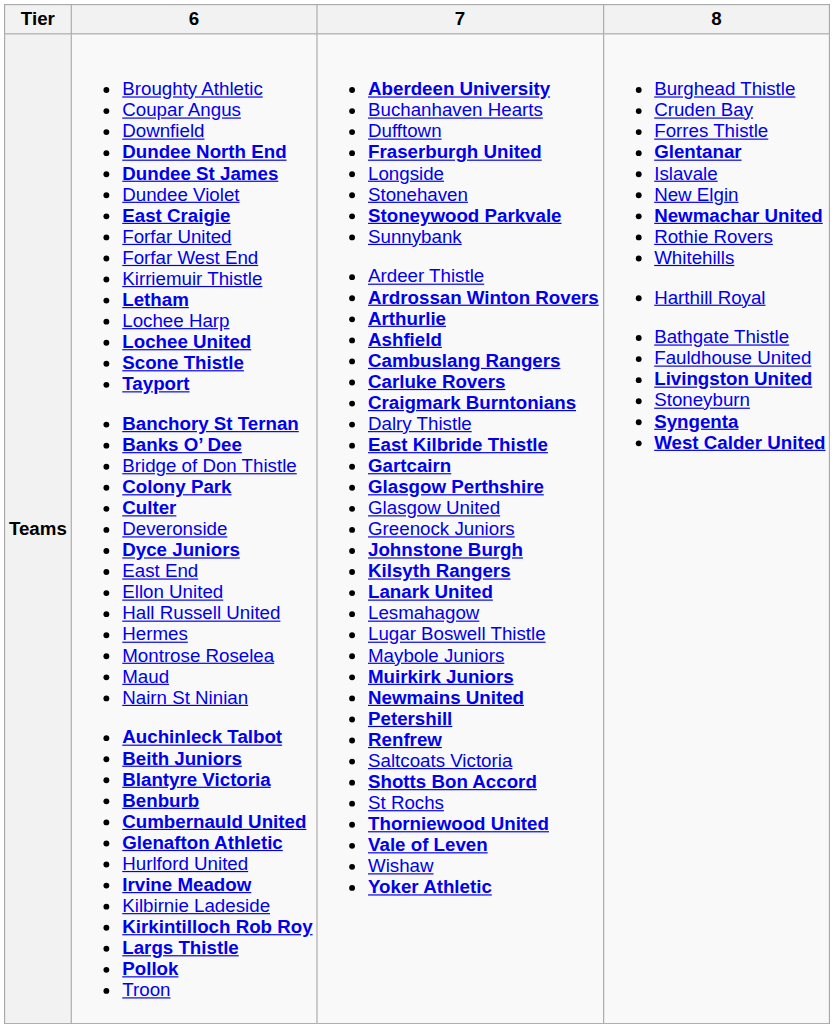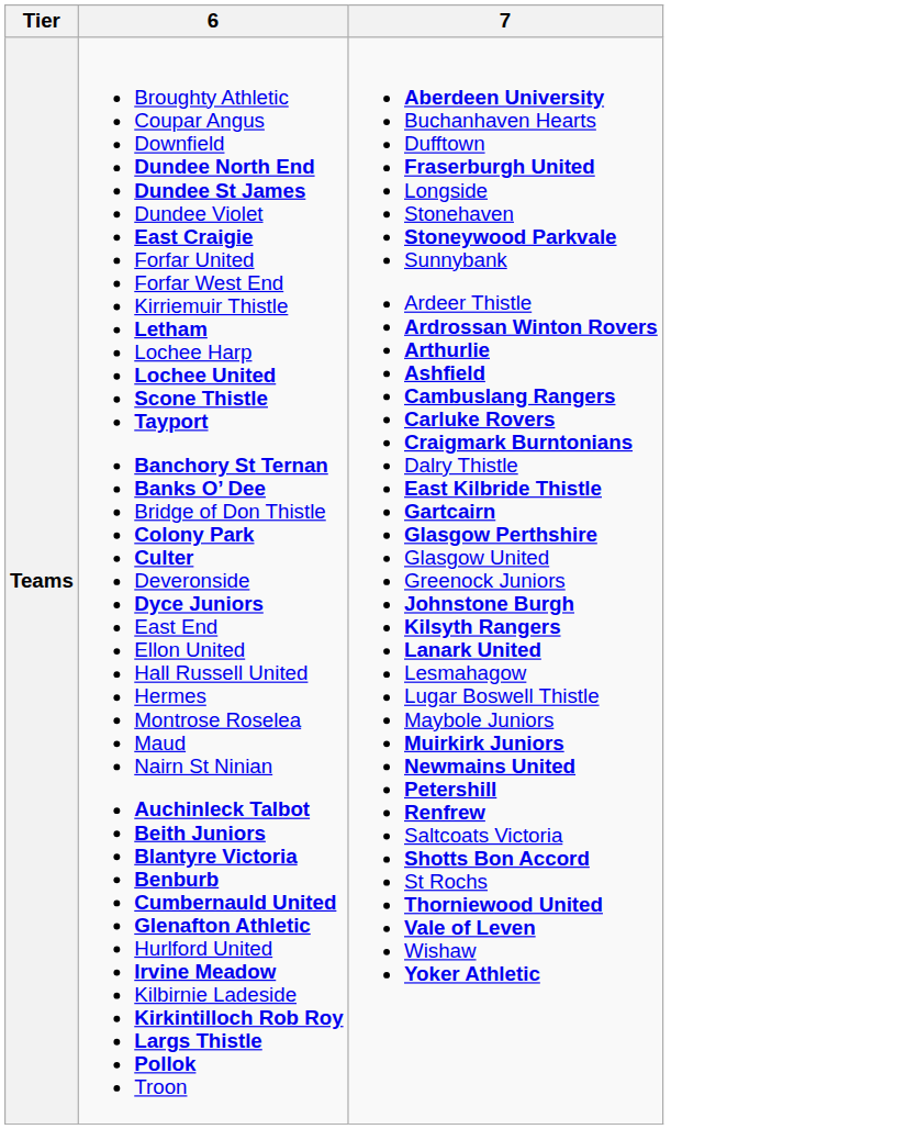 <table class="wikitable" style="text-align:left">
 <tr>
 <th>Tier</th>
 <th>6</th>
 <th>7</th>
-<th>8</th>
 </tr>
 <tr>
 <th>Teams</th>
 <td valign="top"><br><ul><li><a href='#'>Broughty Athletic</a></li><li><a href='#'>Coupar Angus</a></li><li><a href='#'>Downfield</a></li><li><strong><a href='#'>Dundee North End</a></strong></li><li><strong><a href='#'>Dundee St James</a></strong></li><li><a href='#'>Dundee Violet</a></li><li><strong><a href='#'>East Craigie</a></strong></li><li><a href='#'>Forfar United</a></li><li><a href='#'>Forfar West End</a></li><li><a href='#'>Kirriemuir Thistle</a></li><li><strong><a href='#'>Letham</a></strong></li><li><a href='#'>Lochee Harp</a></li><li><strong><a href='#'>Lochee United</a></strong></li><li><strong><a href='#'>Scone Thistle</a></strong></li><li><strong><a href='#'>Tayport</a></strong></li></ul><ul><li><strong><a href='#'>Banchory St Ternan</a></strong></li><li><strong><a href='#'>Banks O’ Dee</a></strong></li><li><a href='#'>Bridge of Don Thistle</a></li><li><strong><a href='#'>Colony Park</a></strong></li><li><strong><a href='#'>Culter</a></strong></li><li><a href='#'>Deveronside</a></li><li><strong><a href='#'>Dyce Juniors</a></strong></li><li><a href='#'>East End</a></li><li><a href='#'>Ellon United</a></li><li><a href='#'>Hall Russell United</a></li><li><a href='#'>Hermes</a></li><li><a href='#'>Montrose Roselea</a></li><li><a href='#'>Maud</a></li><li><a href='#'>Nairn St Ninian</a></li></ul><ul><li><strong><a href='#'>Auchinleck Talbot</a></strong></li><li><strong><a href='#'>Beith Juniors</a></strong></li><li><strong><a href='#'>Blantyre Victoria</a></strong></li><li><strong><a href='#'>Benburb</a></strong></li><li><strong><a href='#'>Cumbernauld United</a></strong></li><li><strong><a href='#'>Glenafton Athletic</a></strong></li><li><a href='#'>Hurlford United</a></li><li><strong><a href='#'>Irvine Meadow</a></strong></li><li><a href='#'>Kilbirnie Ladeside</a></li><li><strong><a href='#'>Kirkintilloch Rob Roy</a></strong></li><li><strong><a href='#'>Largs Thistle</a></strong></li><li><strong><a href='#'>Pollok</a></strong></li><li><a href='#'>Troon</a></li></ul></td>
 <td valign="top"><br><ul><li><strong><a href='#'>Aberdeen University</a></strong></li><li><a href='#'>Buchanhaven Hearts</a></li><li><a href='#'>Dufftown</a></li><li><strong><a href='#'>Fraserburgh United</a></strong></li><li><a href='#'>Longside</a></li><li><a href='#'>Stonehaven</a></li><li><strong><a href='#'>Stoneywood Parkvale</a></strong></li><li><a href='#'>Sunnybank</a></li></ul><ul><li><a href='#'>Ardeer Thistle</a></li><li><strong><a href='#'>Ardrossan Winton Rovers</a></strong></li><li><strong><a href='#'>Arthurlie</a></strong></li><li><strong><a href='#'>Ashfield</a></strong></li><li><strong><a href='#'>Cambuslang Rangers</a></strong></li><li><strong><a href='#'>Carluke Rovers</a></strong></li><li><strong><a href='#'>Craigmark Burntonians</a></strong></li><li><a href='#'>Dalry Thistle</a></li><li><strong><a href='#'>East Kilbride Thistle</a></strong></li><li><strong><a href='#'>Gartcairn</a></strong></li><li><strong><a href='#'>Glasgow Perthshire</a></strong></li><li><a href='#'>Glasgow United</a></li><li><a href='#'>Greenock Juniors</a></li><li><strong><a href='#'>Johnstone Burgh</a></strong></li><li><strong><a href='#'>Kilsyth Rangers</a></strong></li><li><strong><a href='#'>Lanark United</a></strong></li><li><a href='#'>Lesmahagow</a></li><li><a href='#'>Lugar Boswell Thistle</a></li><li><a href='#'>Maybole Juniors</a></li><li><strong><a href='#'>Muirkirk Juniors</a></strong></li><li><strong><a href='#'>Newmains United</a></strong></li><li><strong><a href='#'>Petershill</a></strong></li><li><strong><a href='#'>Renfrew</a></strong></li><li><a href='#'>Saltcoats Victoria</a></li><li><strong><a href='#'>Shotts Bon Accord</a></strong></li><li><a href='#'>St Rochs</a></li><li><strong><a href='#'>Thorniewood United</a></strong></li><li><strong><a href='#'>Vale of Leven</a></strong></li><li><a href='#'>Wishaw</a></li><li><strong><a href='#'>Yoker Athletic</a></strong></li></ul></td>
-<td valign="top"><br><ul><li><a href='#'>Burghead Thistle</a></li><li><a href='#'>Cruden Bay</a></li><li><a href='#'>Forres Thistle</a></li><li><strong><a href='#'>Glentanar</a></strong></li><li><a href='#'>Islavale</a></li><li><a href='#'>New Elgin</a></li><li><strong><a href='#'>Newmachar United</a></strong></li><li><a href='#'>Rothie Rovers</a></li><li><a href='#'>Whitehills</a></li></ul><ul><li><a href='#'>Harthill Royal</a></li></ul><ul><li><a href='#'>Bathgate Thistle</a></li><li><a href='#'>Fauldhouse United</a></li><li><strong><a href='#'>Livingston United</a></strong></li><li><a href='#'>Stoneyburn</a></li><li><strong><a href='#'>Syngenta</a></strong></li><li><strong><a href='#'>West Calder United</a></strong></li></ul></td>
 </tr>
 </table>
